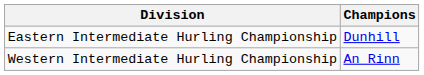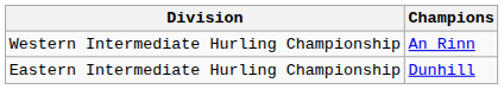 <table class="wikitable">
 <tr>
 <th>Division</th>
 <th>Champions</th>
 </tr>
 <tr>
+<td>Western Intermediate Hurling Championship</td>
+<td><a href='#'>An Rinn</a></td>
+</tr>
+<tr>
 <td>Eastern Intermediate Hurling Championship</td>
 <td><a href='#'>Dunhill</a></td>
 </tr>
-<tr>
-<td>Western Intermediate Hurling Championship</td>
-<td><a href='#'>An Rinn</a></td>
-</tr>
 </table>
